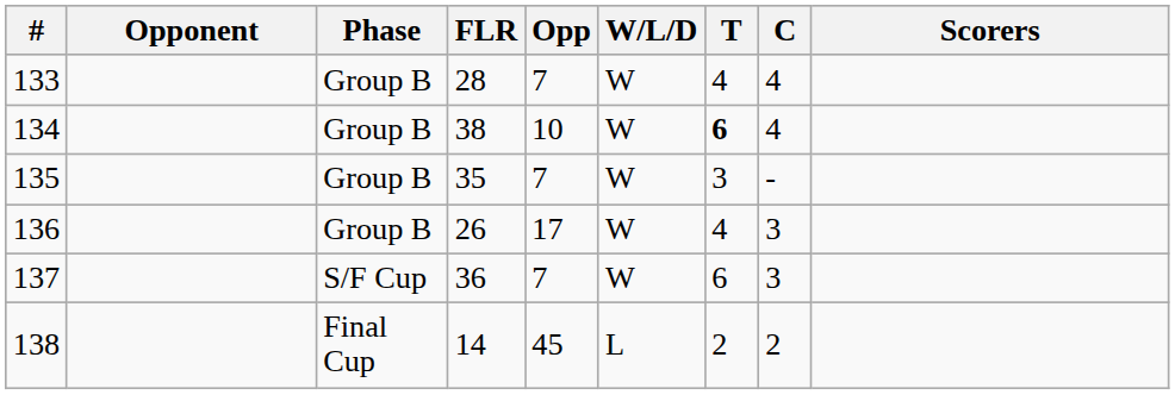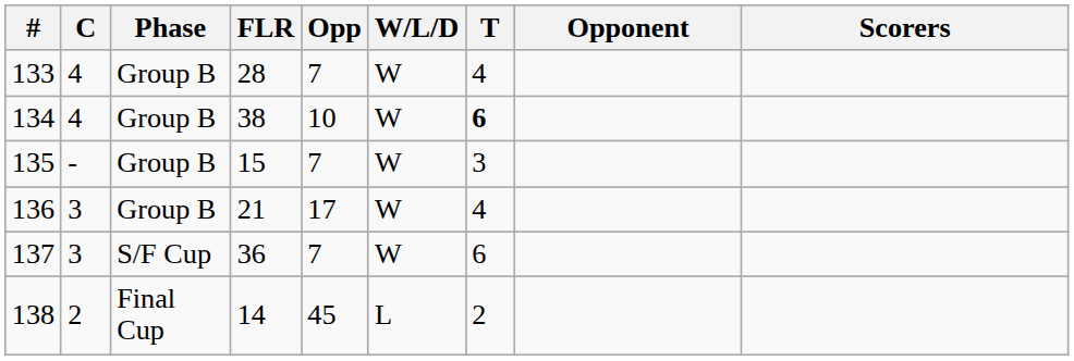 <table class="wikitable sortable">
 <tr>
 <th width=10>#</th>
-<th width=120>Opponent</th>
+<th width=20>C</th>
 <th width=60>Phase</th>
 <th width=30>FLR</th>
 <th width=30>Opp</th>
 <th width=45>W/L/D</th>
 <th width=20>T</th>
-<th width=20>C</th>
+<th width=120>Opponent</th>
 <th width=175>Scorers</th>
 </tr>
 <tr>
 <td>133</td>
-<td></td>
+<td>4</td>
 <td>Group B</td>
 <td>28</td>
 <td>7</td>
 <td>W</td>
 <td>4</td>
-<td>4</td>
+<td></td>
 <td></td>
 </tr>
 <tr>
 <td>134</td>
-<td></td>
+<td>4</td>
 <td>Group B</td>
 <td>38</td>
 <td>10</td>
 <td>W</td>
 <td><strong>6</strong></td>
-<td>4</td>
+<td></td>
 <td></td>
 </tr>
 <tr>
 <td>135</td>
-<td></td>
+<td>-</td>
 <td>Group B</td>
-<td>35</td>
+<td>15</td>
 <td>7</td>
 <td>W</td>
 <td>3</td>
-<td>-</td>
+<td></td>
 <td></td>
 </tr>
 <tr>
 <td>136</td>
-<td></td>
+<td>3</td>
 <td>Group B</td>
-<td>26</td>
+<td>21</td>
 <td>17</td>
 <td>W</td>
 <td>4</td>
-<td>3</td>
+<td></td>
 <td></td>
 </tr>
 <tr>
 <td>137</td>
-<td></td>
+<td>3</td>
 <td>S/F Cup</td>
 <td>36</td>
 <td>7</td>
 <td>W</td>
 <td>6</td>
-<td>3</td>
+<td></td>
 <td></td>
 </tr>
 <tr>
 <td>138</td>
-<td></td>
+<td>2</td>
 <td>Final Cup</td>
 <td>14</td>
 <td>45</td>
 <td>L</td>
 <td>2</td>
-<td>2</td>
+<td></td>
 <td></td>
 </tr>
 </table>
